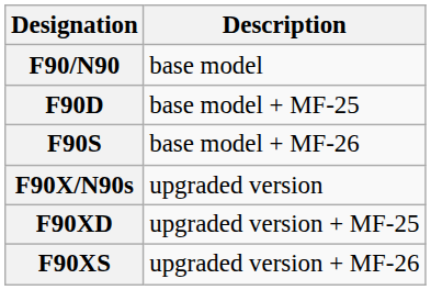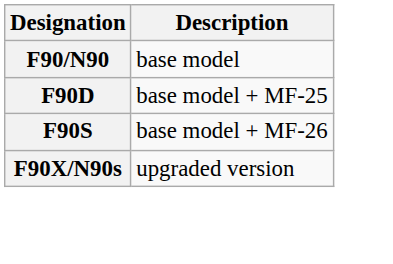 <table class="wikitable">
 <tr>
 <th>Designation</th>
 <th>Description</th>
 </tr>
 <tr>
 <th>F90/N90</th>
 <td>base model</td>
 </tr>
 <tr>
 <th>F90D</th>
 <td>base model + MF-25</td>
 </tr>
 <tr>
 <th>F90S</th>
 <td>base model + MF-26</td>
 </tr>
 <tr>
 <th>F90X/N90s</th>
 <td>upgraded version</td>
 </tr>
-<tr>
-<th>F90XD</th>
-<td>upgraded version + MF-25</td>
-</tr>
-<tr>
-<th>F90XS</th>
-<td>upgraded version + MF-26</td>
-</tr>
 </table>
